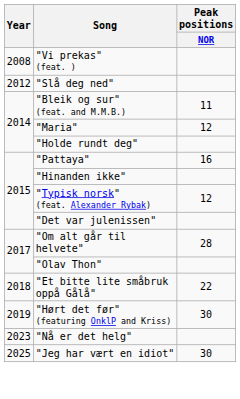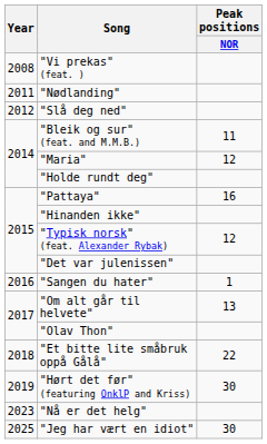 <table class="wikitable">
 <tr>
 <th align="center" rowspan="2" width="10">Year</th>
 <th align="center" rowspan="2" width="180">Song</th>
 <th align="center" colspan="1" width="20">Peak positions</th>
 </tr>
 <tr>
 <th scope="col" style="width:3em;font-size:90%;"><a href='#'>NOR</a><br></th>
 </tr>
 <tr>
 <td style="text-align:center;">2008</td>
 <td>"Vi prekas" <br><small>(feat. )</small></td>
+<td style="text-align:center;"></td>
+</tr>
+<tr>
+<td style="text-align:center;">2011</td>
+<td>"Nødlanding"</td>
 <td style="text-align:center;"></td>
 </tr>
 <tr>
 <td style="text-align:center;">2012</td>
 <td>"Slå deg ned"</td>
 <td style="text-align:center;"></td>
 </tr>
 <tr>
 <td style="text-align:center;" rowspan=3>2014</td>
 <td>"Bleik og sur" <br><small>(feat.  and M.M.B.)</small></td>
 <td style="text-align:center;">11</td>
 </tr>
 <tr>
 <td>"Maria"</td>
 <td style="text-align:center;">12</td>
 </tr>
 <tr>
 <td>"Holde rundt deg"</td>
 <td style="text-align:center;"></td>
 </tr>
 <tr>
 <td style="text-align:center;" rowspan=4>2015</td>
 <td>"Pattaya"</td>
 <td style="text-align:center;">16</td>
 </tr>
 <tr>
 <td>"Hinanden ikke"</td>
 <td style="text-align:center;"></td>
 </tr>
 <tr>
 <td>"<a href='#'>Typisk norsk</a>" <br><small>(feat. <a href='#'>Alexander Rybak</a>)</small></td>
 <td style="text-align:center;">12</td>
 </tr>
 <tr>
 <td>"Det var julenissen"</td>
 <td style="text-align:center;"></td>
 </tr>
 <tr>
+<td style="text-align:center;">2016</td>
+<td>"Sangen du hater"</td>
+<td style="text-align:center;">1</td>
+</tr>
+<tr>
 <td style="text-align:center;" rowspan=2>2017</td>
 <td>"Om alt går til helvete"</td>
-<td style="text-align:center;">28</td>
+<td style="text-align:center;">13</td>
 </tr>
 <tr>
 <td>"Olav Thon"</td>
 <td style="text-align:center;"></td>
 </tr>
 <tr>
 <td style="text-align:center;">2018</td>
 <td>"Et bitte lite småbruk oppå Gålå"</td>
 <td style="text-align:center;">22<br></td>
 </tr>
 <tr>
 <td style="text-align:center;">2019</td>
 <td>"Hørt det før"<br><small>(featuring <a href='#'>OnklP</a> and Kriss)</small></td>
 <td style="text-align:center;">30<br></td>
 </tr>
 <tr>
 <td style="text-align:center;">2023</td>
 <td>"Nå er det helg"</td>
 <td style="text-align:center;"></td>
 </tr>
 <tr>
 <td style="text-align:center;">2025</td>
 <td>"Jeg har vært en idiot"</td>
 <td style="text-align:center;">30<br></td>
 </tr>
 </table>
